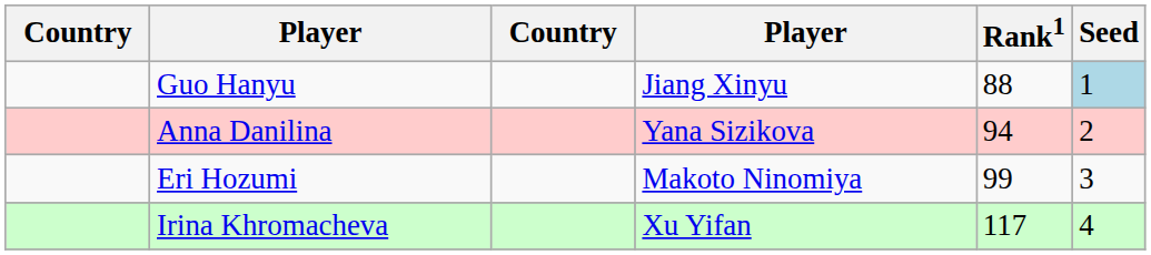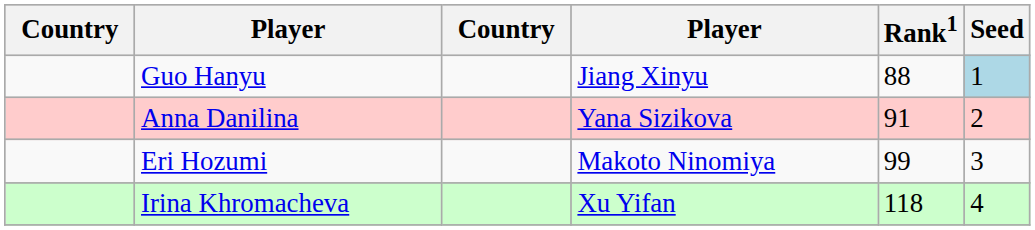 <table class="sortable wikitable">
 <tr>
 <th width="70">Country</th>
 <th width="175">Player</th>
 <th width="70">Country</th>
 <th width="175">Player</th>
 <th>Rank<sup>1</sup></th>
 <th>Seed</th>
 </tr>
 <tr>
 <td></td>
 <td><a href='#'>Guo Hanyu</a></td>
 <td></td>
 <td><a href='#'>Jiang Xinyu</a></td>
 <td>88</td>
 <td style="background: lightblue;">1</td>
 </tr>
 <tr style="background:#fcc;">
 <td></td>
 <td><a href='#'>Anna Danilina</a></td>
 <td></td>
 <td><a href='#'>Yana Sizikova</a></td>
-<td>94</td>
+<td>91</td>
 <td>2</td>
 </tr>
 <tr>
 <td></td>
 <td><a href='#'>Eri Hozumi</a></td>
 <td></td>
 <td><a href='#'>Makoto Ninomiya</a></td>
 <td>99</td>
 <td>3</td>
 </tr>
 <tr style="background:#cfc;">
 <td></td>
 <td><a href='#'>Irina Khromacheva</a></td>
 <td></td>
 <td><a href='#'>Xu Yifan</a></td>
-<td>117</td>
+<td>118</td>
 <td>4</td>
 </tr>
 </table>
